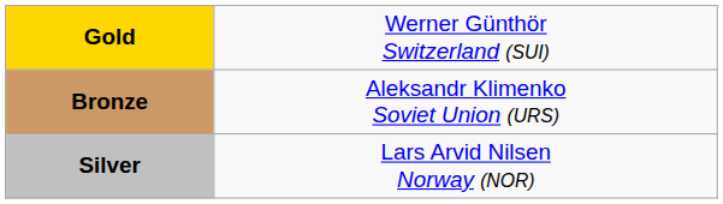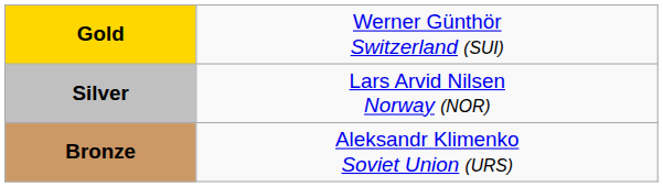 <table class="wikitable" style=" text-align:center; font-size:110%;" width="35%">
 <tr>
 <td bgcolor="gold"><strong>Gold</strong></td>
 <td> <a href='#'>Werner Günthör</a><br><em><a href='#'>Switzerland</a> <small>(SUI)</small></em></td>
 </tr>
 <tr>
+<td bgcolor="silver"><strong>Silver</strong></td>
+<td> <a href='#'>Lars Arvid Nilsen</a><br><em><a href='#'>Norway</a> <small>(NOR)</small></em></td>
+</tr>
+<tr>
 <td bgcolor="CC9966"><strong>Bronze</strong></td>
 <td> <a href='#'>Aleksandr Klimenko</a><br><em><a href='#'>Soviet Union</a> <small>(URS)</small></em></td>
 </tr>
-<tr>
-<td bgcolor="silver"><strong>Silver</strong></td>
-<td> <a href='#'>Lars Arvid Nilsen</a><br><em><a href='#'>Norway</a> <small>(NOR)</small></em></td>
-</tr>
 </table>
